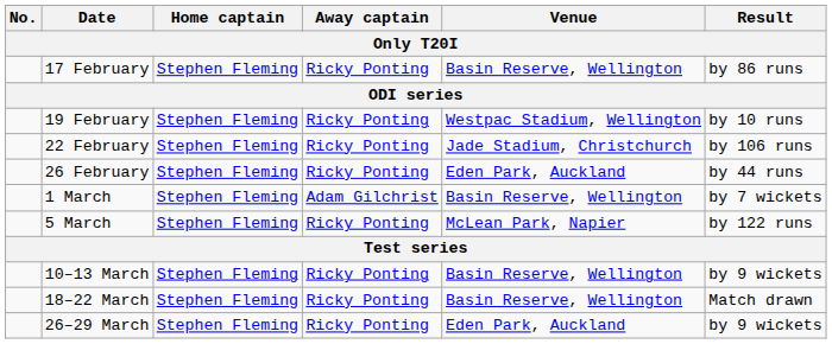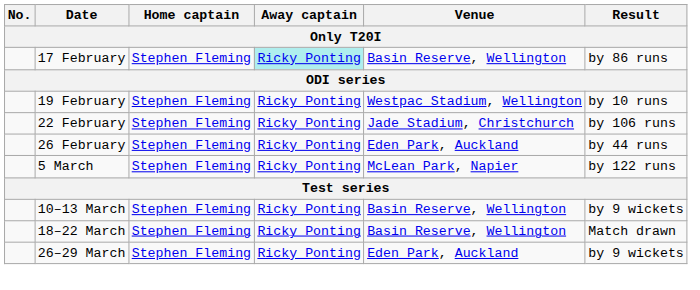 <table class="wikitable">
 <tr>
 <th>No.</th>
 <th>Date</th>
 <th>Home captain</th>
 <th>Away captain</th>
 <th>Venue</th>
 <th>Result</th>
 </tr>
 <tr>
 <th colspan="6">Only T20I</th>
 </tr>
 <tr>
 <td></td>
 <td>17 February</td>
 <td><a href='#'>Stephen Fleming</a></td>
-<td><a href='#'>Ricky Ponting</a></td>
+<td style="background: paleturquoise;"><a href='#'>Ricky Ponting</a></td>
 <td><a href='#'>Basin Reserve</a>, <a href='#'>Wellington</a></td>
 <td> by 86 runs</td>
 </tr>
 <tr>
 <th colspan="6">ODI series</th>
 </tr>
 <tr>
 <td></td>
 <td>19 February</td>
 <td><a href='#'>Stephen Fleming</a></td>
 <td><a href='#'>Ricky Ponting</a></td>
 <td><a href='#'>Westpac Stadium</a>, <a href='#'>Wellington</a></td>
 <td> by 10 runs</td>
 </tr>
 <tr>
 <td></td>
 <td>22 February</td>
 <td><a href='#'>Stephen Fleming</a></td>
 <td><a href='#'>Ricky Ponting</a></td>
 <td><a href='#'>Jade Stadium</a>, <a href='#'>Christchurch</a></td>
 <td> by 106 runs</td>
 </tr>
 <tr>
 <td></td>
 <td>26 February</td>
 <td><a href='#'>Stephen Fleming</a></td>
 <td><a href='#'>Ricky Ponting</a></td>
 <td><a href='#'>Eden Park</a>, <a href='#'>Auckland</a></td>
 <td> by 44 runs</td>
-</tr>
-<tr>
-<td></td>
-<td>1 March</td>
-<td><a href='#'>Stephen Fleming</a></td>
-<td><a href='#'>Adam Gilchrist</a></td>
-<td><a href='#'>Basin Reserve</a>, <a href='#'>Wellington</a></td>
-<td> by 7 wickets</td>
 </tr>
 <tr>
 <td></td>
 <td>5 March</td>
 <td><a href='#'>Stephen Fleming</a></td>
 <td><a href='#'>Ricky Ponting</a></td>
 <td><a href='#'>McLean Park</a>, <a href='#'>Napier</a></td>
 <td> by 122 runs</td>
 </tr>
 <tr>
 <th colspan="6">Test series</th>
 </tr>
 <tr>
 <td></td>
 <td>10–13 March</td>
 <td><a href='#'>Stephen Fleming</a></td>
 <td><a href='#'>Ricky Ponting</a></td>
 <td><a href='#'>Basin Reserve</a>, <a href='#'>Wellington</a></td>
 <td> by 9 wickets</td>
 </tr>
 <tr>
 <td></td>
 <td>18–22 March</td>
 <td><a href='#'>Stephen Fleming</a></td>
 <td><a href='#'>Ricky Ponting</a></td>
 <td><a href='#'>Basin Reserve</a>, <a href='#'>Wellington</a></td>
 <td>Match drawn</td>
 </tr>
 <tr>
 <td></td>
 <td>26–29 March</td>
 <td><a href='#'>Stephen Fleming</a></td>
 <td><a href='#'>Ricky Ponting</a></td>
 <td><a href='#'>Eden Park</a>, <a href='#'>Auckland</a></td>
 <td> by 9 wickets</td>
 </tr>
 </table>
